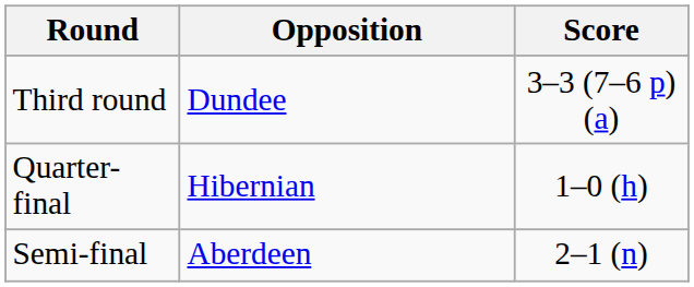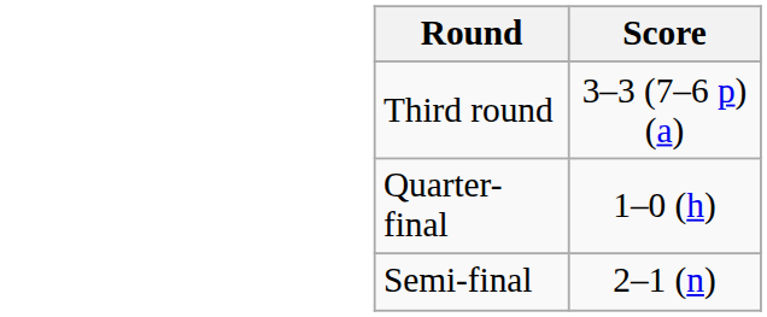 <table class="wikitable" style="text-align:left;margin-left:1em;float:right">
 <tr>
 <th width=80>Round</th>
-<th width=160>Opposition</th>
 <th width=80>Score</th>
 </tr>
 <tr>
 <td>Third round</td>
-<td><a href='#'>Dundee</a></td>
 <td align=center>3–3 (7–6 <a href='#'>p</a>) (<a href='#'>a</a>)</td>
 </tr>
 <tr>
 <td>Quarter-final</td>
-<td><a href='#'>Hibernian</a></td>
 <td align=center>1–0 (<a href='#'>h</a>)</td>
 </tr>
 <tr>
 <td>Semi-final</td>
-<td><a href='#'>Aberdeen</a></td>
 <td align=center>2–1 (<a href='#'>n</a>)</td>
 </tr>
 </table>
